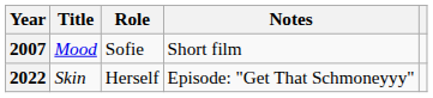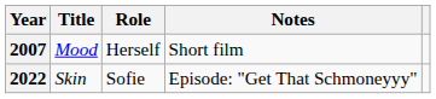 <table class="wikitable sortable plainrowheaders">
 <tr>
 <th scope="col">Year</th>
 <th scope="col">Title</th>
 <th scope="col">Role</th>
 <th scope="col" class="unsortable">Notes</th>
 <th scope="col"></th>
 </tr>
 <tr>
 <th scope="row" style="text-align:center;">2007</th>
 <td><em><a href='#'>Mood</a></em></td>
-<td>Sofie</td>
+<td>Herself</td>
 <td>Short film</td>
 <td style="text-align:center;"></td>
 </tr>
 <tr>
 <th scope="row" style="text-align:center;">2022</th>
 <td><em>Skin</em></td>
-<td>Herself</td>
+<td>Sofie</td>
 <td>Episode: "Get That Schmoneyyy"</td>
 <td style="text-align:center;"></td>
 </tr>
 </table>
